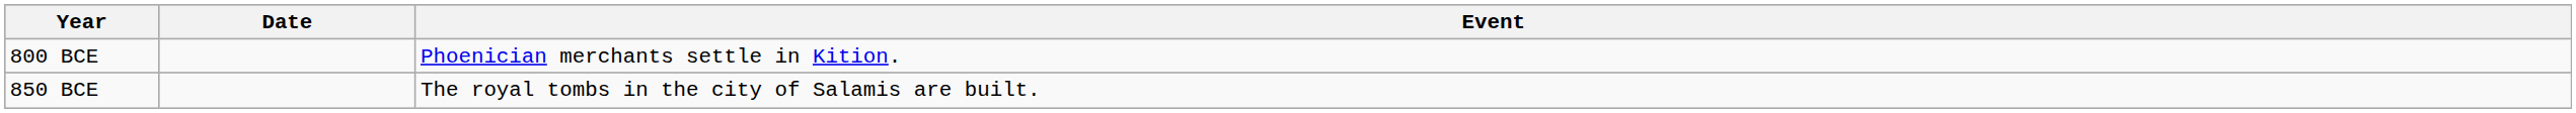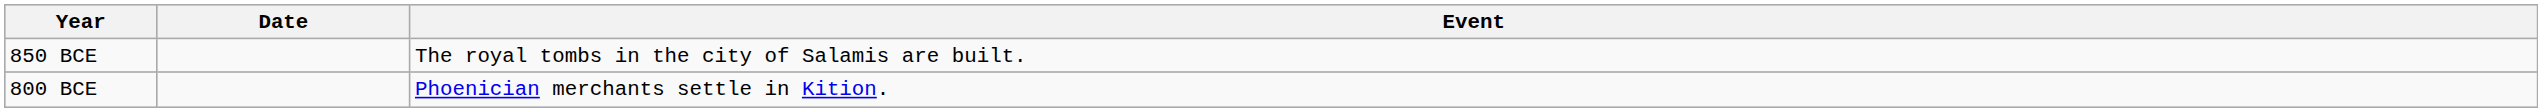 <table class="wikitable" width="100%">
 <tr>
 <th style="width:6%">Year</th>
 <th style="width:10%">Date</th>
 <th>Event</th>
 </tr>
 <tr>
+<td>850 BCE</td>
+<td></td>
+<td>The royal tombs in the city of Salamis are built.</td>
+</tr>
+<tr>
 <td>800 BCE</td>
 <td></td>
 <td><a href='#'>Phoenician</a> merchants settle in <a href='#'>Kition</a>.</td>
 </tr>
-<tr>
-<td>850 BCE</td>
-<td></td>
-<td>The royal tombs in the city of Salamis are built.</td>
-</tr>
 </table>
